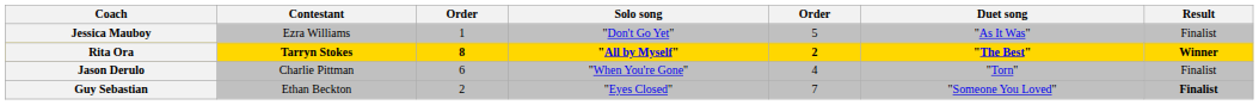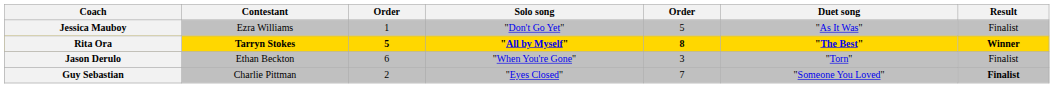 <table class="wikitable" style="text-align:center; width:85%">
 <tr>
 <th>Coach</th>
 <th>Contestant</th>
 <th>Order</th>
 <th>Solo song</th>
 <th>Order</th>
 <th>Duet song</th>
 <th>Result</th>
 </tr>
 <tr bgcolor="silver">
 <th scope="row">Jessica Mauboy</th>
 <td>Ezra Williams</td>
 <td>1</td>
 <td>"<a href='#'>Don't Go Yet</a>"</td>
 <td>5</td>
 <td>"<a href='#'>As It Was</a>"</td>
 <td>Finalist</td>
 </tr>
 <tr bgcolor="gold">
 <th scope="row">Rita Ora</th>
 <td><strong>Tarryn Stokes</strong></td>
+<td><strong>5</strong></td>
+<td><strong>"<a href='#'>All by Myself</a>"</strong></td>
 <td><strong>8</strong></td>
-<td><strong>"<a href='#'>All by Myself</a>"</strong></td>
-<td><strong>2</strong></td>
 <td><strong>"<a href='#'>The Best</a>"</strong></td>
 <td><strong>Winner</strong></td>
 </tr>
 <tr bgcolor="silver">
 <th scope="row">Jason Derulo</th>
-<td>Charlie Pittman</td>
+<td>Ethan Beckton</td>
 <td>6</td>
 <td>"<a href='#'>When You're Gone</a>"</td>
-<td>4</td>
+<td>3</td>
 <td>"<a href='#'>Torn</a>"</td>
 <td>Finalist</td>
 </tr>
 <tr bgcolor="silver">
 <th scope="row">Guy Sebastian</th>
-<td>Ethan Beckton</td>
+<td>Charlie Pittman</td>
 <td>2</td>
 <td>"<a href='#'>Eyes Closed</a>"</td>
 <td>7</td>
 <td>"<a href='#'>Someone You Loved</a>"</td>
 <td><strong>Finalist</strong></td>
 </tr>
 </table>
